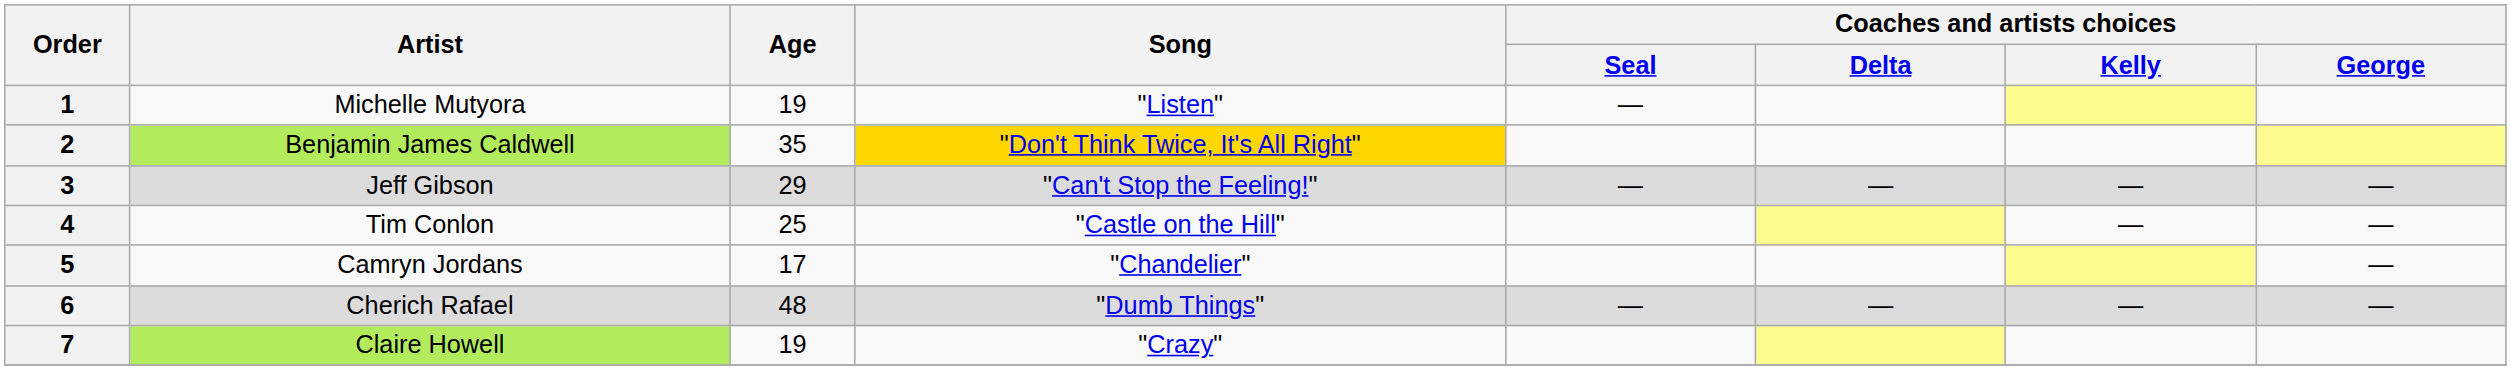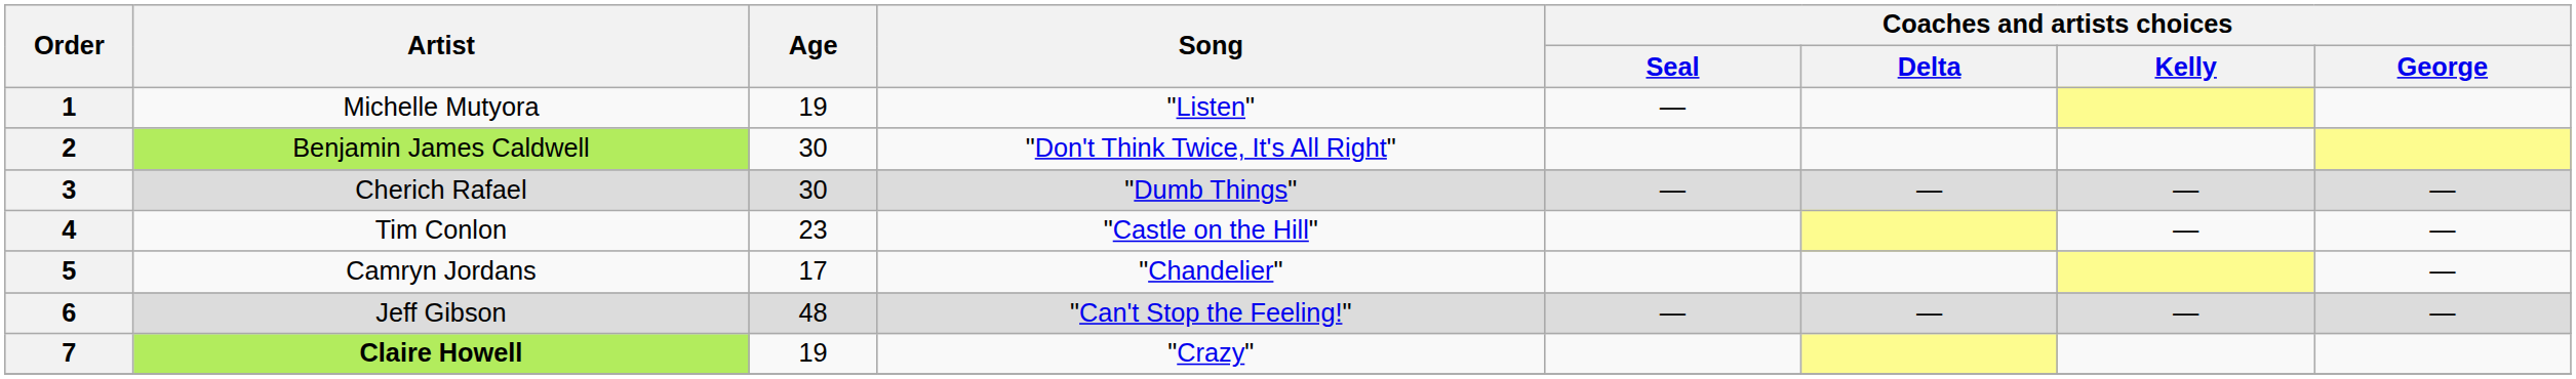 <table class="wikitable" style="text-align:center; width:100%;">
 <tr>
 <th scope="col" rowspan="2" style="width:05%;">Order</th>
 <th scope="col" rowspan="2" style="width:24%;">Artist</th>
 <th scope="col" rowspan="2" style="width:05%;">Age</th>
 <th scope="col" rowspan="2" style="width:26%;">Song</th>
 <th colspan="4" style="width:40%;">Coaches and artists choices</th>
 </tr>
 <tr>
 <th style="width:10%;"><a href='#'>Seal</a></th>
 <th style="width:10%;"><a href='#'>Delta</a></th>
 <th style="width:10%;"><a href='#'>Kelly</a></th>
 <th style="width:10%;"><a href='#'>George</a></th>
 </tr>
 <tr>
 <th>1</th>
 <td>Michelle Mutyora</td>
 <td>19</td>
 <td>"<a href='#'>Listen</a>"</td>
 <td>—</td>
 <td> <strong></strong> </td>
 <td style="background-color:#FDFC8F;"> <strong></strong> </td>
 <td> <strong></strong> </td>
 </tr>
 <tr>
 <th>2</th>
 <td style="background-color:#B2EC5D;">Benjamin James Caldwell</td>
-<td>35</td>
-<td style="background: gold;">"<a href='#'>Don't Think Twice, It's All Right</a>"</td>
+<td>30</td>
+<td>"<a href='#'>Don't Think Twice, It's All Right</a>"</td>
 <td> <strong></strong> </td>
 <td> <strong></strong> </td>
 <td> <strong></strong> </td>
 <td style="background-color:#FDFC8F;"> <strong></strong> </td>
 </tr>
 <tr>
 <th>3</th>
-<td style="background-color:#DCDCDC;">Jeff Gibson</td>
-<td style="background-color:#DCDCDC;">29</td>
-<td style="background-color:#DCDCDC;">"<a href='#'>Can't Stop the Feeling!</a>"</td>
+<td style="background-color:#DCDCDC;">Cherich Rafael</td>
+<td style="background-color:#DCDCDC;">30</td>
+<td style="background-color:#DCDCDC;">"<a href='#'>Dumb Things</a>"</td>
 <td style="background-color:#DCDCDC;">—</td>
 <td style="background-color:#DCDCDC;">—</td>
 <td style="background-color:#DCDCDC;">—</td>
 <td style="background-color:#DCDCDC;">—</td>
 </tr>
 <tr>
 <th>4</th>
 <td>Tim Conlon</td>
-<td>25</td>
+<td>23</td>
 <td>"<a href='#'>Castle on the Hill</a>"</td>
 <td> <strong></strong> </td>
 <td style="background-color:#FDFC8F;"> <strong></strong> </td>
 <td>—</td>
 <td>—</td>
 </tr>
 <tr>
 <th>5</th>
 <td>Camryn Jordans</td>
 <td>17</td>
 <td>"<a href='#'>Chandelier</a>"</td>
 <td> <strong></strong> </td>
 <td> <strong></strong> </td>
 <td style="background-color:#FDFC8F;"> <strong></strong> </td>
 <td>—</td>
 </tr>
 <tr>
 <th>6</th>
-<td style="background-color:#DCDCDC;">Cherich Rafael</td>
+<td style="background-color:#DCDCDC;">Jeff Gibson</td>
 <td style="background-color:#DCDCDC;">48</td>
-<td style="background-color:#DCDCDC;">"<a href='#'>Dumb Things</a>"</td>
+<td style="background-color:#DCDCDC;">"<a href='#'>Can't Stop the Feeling!</a>"</td>
 <td style="background-color:#DCDCDC;">—</td>
 <td style="background-color:#DCDCDC;">—</td>
 <td style="background-color:#DCDCDC;">—</td>
 <td style="background-color:#DCDCDC;">—</td>
 </tr>
 <tr>
 <th>7</th>
-<td style="background-color:#B2EC5D;">Claire Howell</td>
+<td style="background-color:#B2EC5D;"><strong>Claire Howell</strong></td>
 <td>19</td>
 <td>"<a href='#'>Crazy</a>"</td>
 <td> <strong></strong> </td>
 <td style="background-color:#FDFC8F;"> <strong></strong> </td>
 <td> <strong></strong> </td>
 <td> <strong></strong> </td>
 </tr>
 <tr>
 </tr>
 </table>
